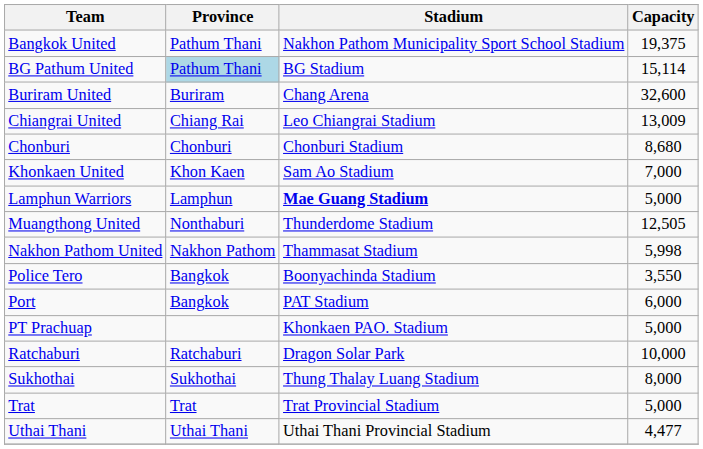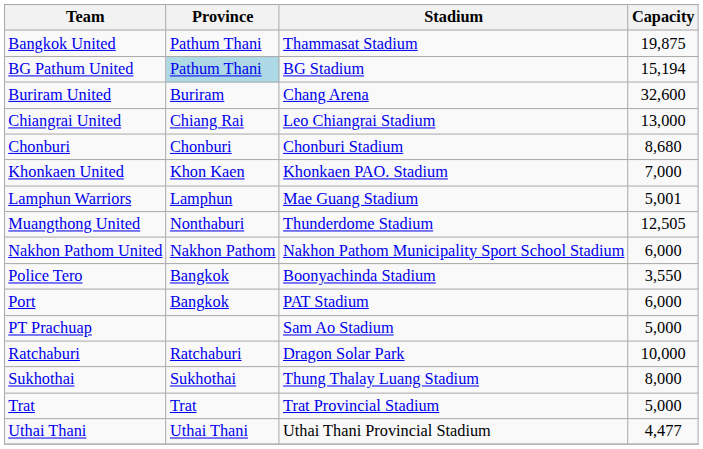 <table class="wikitable sortable">
 <tr>
 <th>Team</th>
 <th>Province</th>
 <th>Stadium</th>
 <th>Capacity</th>
 </tr>
 <tr>
 <td><a href='#'>Bangkok United</a></td>
 <td><a href='#'>Pathum Thani</a> </td>
-<td><a href='#'>Nakhon Pathom Municipality Sport School Stadium</a></td>
-<td align="center">19,375</td>
+<td><a href='#'>Thammasat Stadium</a></td>
+<td align="center">19,875</td>
 </tr>
 <tr>
 <td><a href='#'>BG Pathum United</a></td>
 <td style="background: lightblue;"><a href='#'>Pathum Thani</a> </td>
 <td><a href='#'>BG Stadium</a></td>
-<td align="center">15,114</td>
+<td align="center">15,194</td>
 </tr>
 <tr>
 <td><a href='#'>Buriram United</a></td>
 <td><a href='#'>Buriram</a></td>
 <td><a href='#'>Chang Arena</a></td>
 <td align="center">32,600</td>
 </tr>
 <tr>
 <td><a href='#'>Chiangrai United</a></td>
 <td><a href='#'>Chiang Rai</a></td>
 <td><a href='#'>Leo Chiangrai Stadium</a></td>
-<td align="center">13,009</td>
+<td align="center">13,000</td>
 </tr>
 <tr>
 <td><a href='#'>Chonburi</a></td>
 <td><a href='#'>Chonburi</a></td>
 <td><a href='#'>Chonburi Stadium</a></td>
 <td align="center">8,680</td>
 </tr>
 <tr>
 <td><a href='#'>Khonkaen United</a></td>
 <td><a href='#'>Khon Kaen</a></td>
-<td><a href='#'>Sam Ao Stadium</a></td>
+<td><a href='#'>Khonkaen PAO. Stadium</a></td>
 <td align="center">7,000</td>
 </tr>
 <tr>
 <td><a href='#'>Lamphun Warriors</a></td>
 <td><a href='#'>Lamphun</a></td>
-<td><strong><a href='#'>Mae Guang Stadium</a></strong></td>
-<td align="center">5,000</td>
+<td><a href='#'>Mae Guang Stadium</a></td>
+<td align="center">5,001</td>
 </tr>
 <tr>
 <td><a href='#'>Muangthong United</a></td>
 <td><a href='#'>Nonthaburi</a></td>
 <td><a href='#'>Thunderdome Stadium</a></td>
 <td align="center">12,505</td>
 </tr>
 <tr>
 <td><a href='#'>Nakhon Pathom United</a></td>
 <td><a href='#'>Nakhon Pathom</a></td>
-<td><a href='#'>Thammasat Stadium</a></td>
-<td align="center">5,998</td>
+<td><a href='#'>Nakhon Pathom Municipality Sport School Stadium</a></td>
+<td align="center">6,000</td>
 </tr>
 <tr>
 <td><a href='#'>Police Tero</a></td>
 <td><a href='#'>Bangkok</a> </td>
 <td><a href='#'>Boonyachinda Stadium</a></td>
 <td align="center">3,550</td>
 </tr>
 <tr>
 <td><a href='#'>Port</a></td>
 <td><a href='#'>Bangkok</a> </td>
 <td><a href='#'>PAT Stadium</a></td>
 <td align="center">6,000</td>
 </tr>
 <tr>
 <td><a href='#'>PT Prachuap</a></td>
 <td></td>
-<td><a href='#'>Khonkaen PAO. Stadium</a></td>
+<td><a href='#'>Sam Ao Stadium</a></td>
 <td align="center">5,000</td>
 </tr>
 <tr>
 <td><a href='#'>Ratchaburi</a></td>
 <td><a href='#'>Ratchaburi</a></td>
 <td><a href='#'>Dragon Solar Park</a></td>
 <td align="center">10,000</td>
 </tr>
 <tr>
 <td><a href='#'>Sukhothai</a></td>
 <td><a href='#'>Sukhothai</a></td>
 <td><a href='#'>Thung Thalay Luang Stadium</a></td>
 <td align="center">8,000</td>
 </tr>
 <tr>
 <td><a href='#'>Trat</a></td>
 <td><a href='#'>Trat</a></td>
 <td><a href='#'>Trat Provincial Stadium</a></td>
 <td align="center">5,000</td>
 </tr>
 <tr>
 <td><a href='#'>Uthai Thani</a></td>
 <td><a href='#'>Uthai Thani</a></td>
 <td>Uthai Thani Provincial Stadium</td>
 <td align="center">4,477</td>
 </tr>
 <tr>
 </tr>
 </table>
